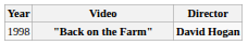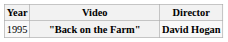 <table class="wikitable plainrowheaders">
 <tr>
 <th>Year</th>
 <th style="width:12em;">Video</th>
 <th>Director</th>
 </tr>
 <tr>
-<td>1998</td>
+<td>1995</td>
 <th scope="row">"Back on the Farm"</th>
 <td><strong>David Hogan</strong></td>
 </tr>
 </table>
